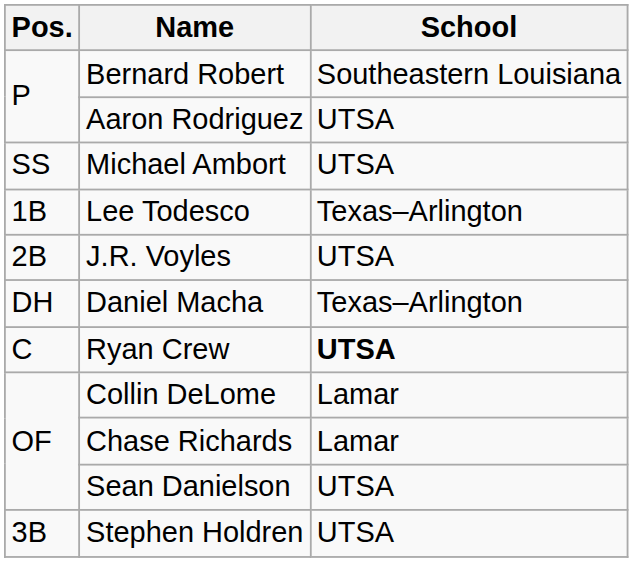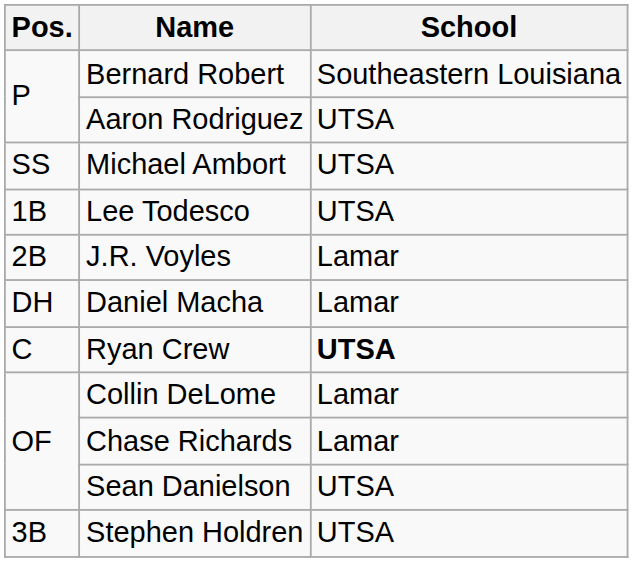 <table class=wikitable>
 <tr>
 <th>Pos.</th>
 <th>Name</th>
 <th>School</th>
 </tr>
 <tr>
 <td rowspan=2>P</td>
 <td>Bernard Robert</td>
 <td>Southeastern Louisiana</td>
 </tr>
 <tr>
 <td>Aaron Rodriguez</td>
 <td>UTSA</td>
 </tr>
 <tr>
 <td>SS</td>
 <td>Michael Ambort</td>
 <td>UTSA</td>
 </tr>
 <tr>
 <td>1B</td>
 <td>Lee Todesco</td>
-<td>Texas–Arlington</td>
+<td>UTSA</td>
 </tr>
 <tr>
 <td>2B</td>
 <td>J.R. Voyles</td>
-<td>UTSA</td>
+<td>Lamar</td>
 </tr>
 <tr>
 <td>DH</td>
 <td>Daniel Macha</td>
-<td>Texas–Arlington</td>
+<td>Lamar</td>
 </tr>
 <tr>
 <td>C</td>
 <td>Ryan Crew</td>
 <td><strong>UTSA</strong></td>
 </tr>
 <tr>
 <td rowspan=3>OF</td>
 <td>Collin DeLome</td>
 <td>Lamar</td>
 </tr>
 <tr>
 <td>Chase Richards</td>
 <td>Lamar</td>
 </tr>
 <tr>
 <td>Sean Danielson</td>
 <td>UTSA</td>
 </tr>
 <tr>
 <td>3B</td>
 <td>Stephen Holdren</td>
 <td>UTSA</td>
 </tr>
 </table>
